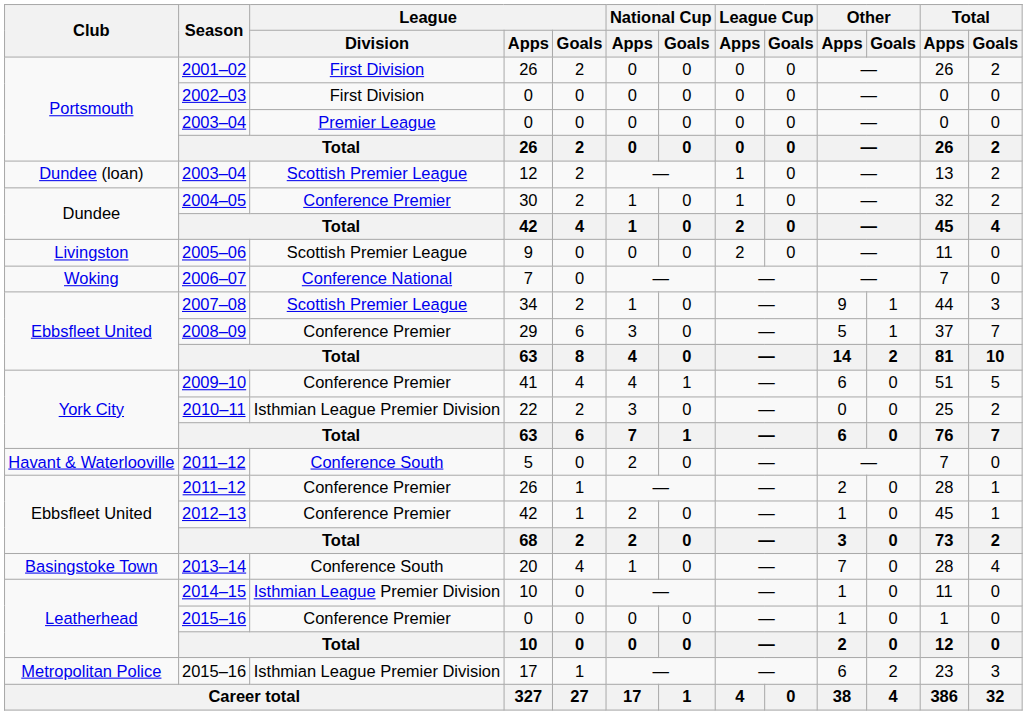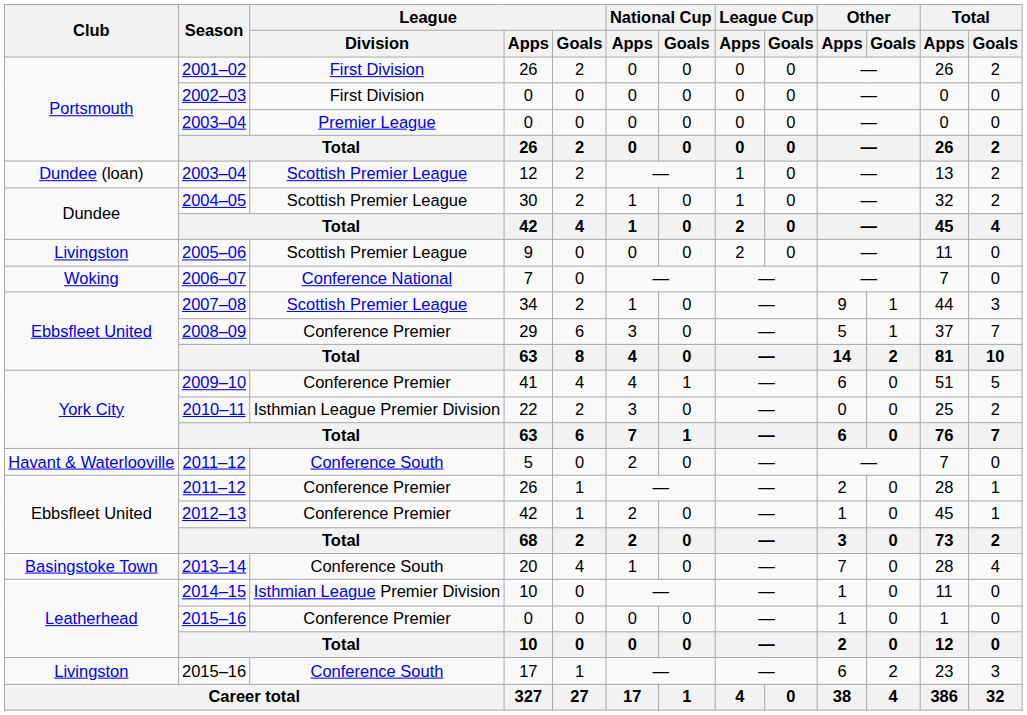 <table class=wikitable style=text-align:center>
 <tr>
 <th rowspan=2>Club</th>
 <th rowspan=2>Season</th>
 <th colspan=3>League</th>
 <th colspan=2>National Cup</th>
 <th colspan=2>League Cup</th>
 <th colspan=2>Other</th>
 <th colspan=2>Total</th>
 </tr>
 <tr>
 <th>Division</th>
 <th>Apps</th>
 <th>Goals</th>
 <th>Apps</th>
 <th>Goals</th>
 <th>Apps</th>
 <th>Goals</th>
 <th>Apps</th>
 <th>Goals</th>
 <th>Apps</th>
 <th>Goals</th>
 </tr>
 <tr>
 <td rowspan=4><a href='#'>Portsmouth</a></td>
 <td><a href='#'>2001–02</a></td>
 <td><a href='#'>First Division</a></td>
 <td>26</td>
 <td>2</td>
 <td>0</td>
 <td>0</td>
 <td>0</td>
 <td>0</td>
 <td colspan=2>—</td>
 <td>26</td>
 <td>2</td>
 </tr>
 <tr>
 <td><a href='#'>2002–03</a></td>
 <td>First Division</td>
 <td>0</td>
 <td>0</td>
 <td>0</td>
 <td>0</td>
 <td>0</td>
 <td>0</td>
 <td colspan=2>—</td>
 <td>0</td>
 <td>0</td>
 </tr>
 <tr>
 <td><a href='#'>2003–04</a></td>
 <td><a href='#'>Premier League</a></td>
 <td>0</td>
 <td>0</td>
 <td>0</td>
 <td>0</td>
 <td>0</td>
 <td>0</td>
 <td colspan=2>—</td>
 <td>0</td>
 <td>0</td>
 </tr>
 <tr>
 <th colspan=2>Total</th>
 <th>26</th>
 <th>2</th>
 <th>0</th>
 <th>0</th>
 <th>0</th>
 <th>0</th>
 <th colspan=2>—</th>
 <th>26</th>
 <th>2</th>
 </tr>
 <tr>
 <td><a href='#'>Dundee</a> (loan)</td>
 <td><a href='#'>2003–04</a></td>
 <td><a href='#'>Scottish Premier League</a></td>
 <td>12</td>
 <td>2</td>
 <td colspan=2>—</td>
 <td>1</td>
 <td>0</td>
 <td colspan=2>—</td>
 <td>13</td>
 <td>2</td>
 </tr>
 <tr>
 <td rowspan=2>Dundee</td>
 <td><a href='#'>2004–05</a></td>
-<td><a href='#'>Conference Premier</a></td>
+<td>Scottish Premier League</td>
 <td>30</td>
 <td>2</td>
 <td>1</td>
 <td>0</td>
 <td>1</td>
 <td>0</td>
 <td colspan=2>—</td>
 <td>32</td>
 <td>2</td>
 </tr>
 <tr>
 <th colspan=2>Total</th>
 <th>42</th>
 <th>4</th>
 <th>1</th>
 <th>0</th>
 <th>2</th>
 <th>0</th>
 <th colspan=2>—</th>
 <th>45</th>
 <th>4</th>
 </tr>
 <tr>
 <td><a href='#'>Livingston</a></td>
 <td><a href='#'>2005–06</a></td>
 <td>Scottish Premier League</td>
 <td>9</td>
 <td>0</td>
 <td>0</td>
 <td>0</td>
 <td>2</td>
 <td>0</td>
 <td colspan=2>—</td>
 <td>11</td>
 <td>0</td>
 </tr>
 <tr>
 <td><a href='#'>Woking</a></td>
 <td><a href='#'>2006–07</a></td>
 <td><a href='#'>Conference National</a></td>
 <td>7</td>
 <td>0</td>
 <td colspan=2>—</td>
 <td colspan=2>—</td>
 <td colspan=2>—</td>
 <td>7</td>
 <td>0</td>
 </tr>
 <tr>
 <td rowspan=3><a href='#'>Ebbsfleet United</a></td>
 <td><a href='#'>2007–08</a></td>
 <td><a href='#'>Scottish Premier League</a></td>
 <td>34</td>
 <td>2</td>
 <td>1</td>
 <td>0</td>
 <td colspan=2>—</td>
 <td>9</td>
 <td>1</td>
 <td>44</td>
 <td>3</td>
 </tr>
 <tr>
 <td><a href='#'>2008–09</a></td>
 <td>Conference Premier</td>
 <td>29</td>
 <td>6</td>
 <td>3</td>
 <td>0</td>
 <td colspan=2>—</td>
 <td>5</td>
 <td>1</td>
 <td>37</td>
 <td>7</td>
 </tr>
 <tr>
 <th colspan=2>Total</th>
 <th>63</th>
 <th>8</th>
 <th>4</th>
 <th>0</th>
 <th colspan=2>—</th>
 <th>14</th>
 <th>2</th>
 <th>81</th>
 <th>10</th>
 </tr>
 <tr>
 <td rowspan=3><a href='#'>York City</a></td>
 <td><a href='#'>2009–10</a></td>
 <td>Conference Premier</td>
 <td>41</td>
 <td>4</td>
 <td>4</td>
 <td>1</td>
 <td colspan=2>—</td>
 <td>6</td>
 <td>0</td>
 <td>51</td>
 <td>5</td>
 </tr>
 <tr>
 <td><a href='#'>2010–11</a></td>
 <td>Isthmian League Premier Division</td>
 <td>22</td>
 <td>2</td>
 <td>3</td>
 <td>0</td>
 <td colspan=2>—</td>
 <td>0</td>
 <td>0</td>
 <td>25</td>
 <td>2</td>
 </tr>
 <tr>
 <th colspan=2>Total</th>
 <th>63</th>
 <th>6</th>
 <th>7</th>
 <th>1</th>
 <th colspan=2>—</th>
 <th>6</th>
 <th>0</th>
 <th>76</th>
 <th>7</th>
 </tr>
 <tr>
 <td><a href='#'>Havant & Waterlooville</a></td>
 <td><a href='#'>2011–12</a></td>
 <td><a href='#'>Conference South</a></td>
 <td>5</td>
 <td>0</td>
 <td>2</td>
 <td>0</td>
 <td colspan=2>—</td>
 <td colspan=2>—</td>
 <td>7</td>
 <td>0</td>
 </tr>
 <tr>
 <td rowspan=3>Ebbsfleet United</td>
 <td><a href='#'>2011–12</a></td>
 <td>Conference Premier</td>
 <td>26</td>
 <td>1</td>
 <td colspan=2>—</td>
 <td colspan=2>—</td>
 <td>2</td>
 <td>0</td>
 <td>28</td>
 <td>1</td>
 </tr>
 <tr>
 <td><a href='#'>2012–13</a></td>
 <td>Conference Premier</td>
 <td>42</td>
 <td>1</td>
 <td>2</td>
 <td>0</td>
 <td colspan=2>—</td>
 <td>1</td>
 <td>0</td>
 <td>45</td>
 <td>1</td>
 </tr>
 <tr>
 <th colspan=2>Total</th>
 <th>68</th>
 <th>2</th>
 <th>2</th>
 <th>0</th>
 <th colspan=2>—</th>
 <th>3</th>
 <th>0</th>
 <th>73</th>
 <th>2</th>
 </tr>
 <tr>
 <td><a href='#'>Basingstoke Town</a></td>
 <td><a href='#'>2013–14</a></td>
 <td>Conference South</td>
 <td>20</td>
 <td>4</td>
 <td>1</td>
 <td>0</td>
 <td colspan=2>—</td>
 <td>7</td>
 <td>0</td>
 <td>28</td>
 <td>4</td>
 </tr>
 <tr>
 <td rowspan=3><a href='#'>Leatherhead</a></td>
 <td><a href='#'>2014–15</a></td>
 <td><a href='#'>Isthmian League</a> Premier Division</td>
 <td>10</td>
 <td>0</td>
 <td colspan=2>—</td>
 <td colspan=2>—</td>
 <td>1</td>
 <td>0</td>
 <td>11</td>
 <td>0</td>
 </tr>
 <tr>
 <td><a href='#'>2015–16</a></td>
 <td>Conference Premier</td>
 <td>0</td>
 <td>0</td>
 <td>0</td>
 <td>0</td>
 <td colspan=2>—</td>
 <td>1</td>
 <td>0</td>
 <td>1</td>
 <td>0</td>
 </tr>
 <tr>
 <th colspan=2>Total</th>
 <th>10</th>
 <th>0</th>
 <th>0</th>
 <th>0</th>
 <th colspan=2>—</th>
 <th>2</th>
 <th>0</th>
 <th>12</th>
 <th>0</th>
 </tr>
 <tr>
-<td><a href='#'>Metropolitan Police</a></td>
+<td><a href='#'>Livingston</a></td>
 <td>2015–16</td>
-<td>Isthmian League Premier Division</td>
+<td><a href='#'>Conference South</a></td>
 <td>17</td>
 <td>1</td>
 <td colspan=2>—</td>
 <td colspan=2>—</td>
 <td>6</td>
 <td>2</td>
 <td>23</td>
 <td>3</td>
 </tr>
 <tr>
 <th colspan=3>Career total</th>
 <th>327</th>
 <th>27</th>
 <th>17</th>
 <th>1</th>
 <th>4</th>
 <th>0</th>
 <th>38</th>
 <th>4</th>
 <th>386</th>
 <th>32</th>
 </tr>
 </table>
